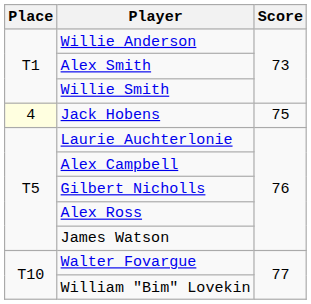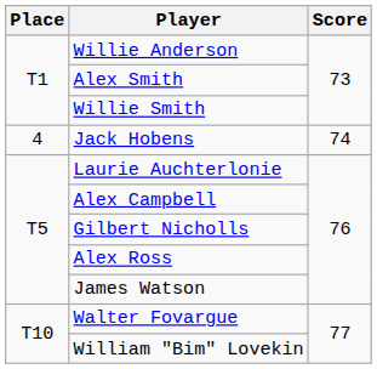 <table class=wikitable>
 <tr>
 <th>Place</th>
 <th>Player</th>
 <th>Score</th>
 </tr>
 <tr>
 <td rowspan=3 align=center>T1</td>
 <td> <a href='#'>Willie Anderson</a></td>
 <td rowspan=3 align=center>73</td>
 </tr>
 <tr>
 <td> <a href='#'>Alex Smith</a></td>
 </tr>
 <tr>
 <td> <a href='#'>Willie Smith</a></td>
 </tr>
 <tr>
-<td align=center style="background: lightyellow;">4</td>
+<td align=center>4</td>
 <td> <a href='#'>Jack Hobens</a></td>
-<td align=center>75</td>
+<td align=center>74</td>
 </tr>
 <tr>
 <td rowspan=5 align=center>T5</td>
 <td> <a href='#'>Laurie Auchterlonie</a></td>
 <td align=center rowspan=5>76</td>
 </tr>
 <tr>
 <td> <a href='#'>Alex Campbell</a></td>
 </tr>
 <tr>
 <td> <a href='#'>Gilbert Nicholls</a></td>
 </tr>
 <tr>
 <td> <a href='#'>Alex Ross</a></td>
 </tr>
 <tr>
 <td>James Watson</td>
 </tr>
 <tr>
 <td rowspan=2 align=center>T10</td>
 <td> <a href='#'>Walter Fovargue</a></td>
 <td rowspan=2 align=center>77</td>
 </tr>
 <tr>
 <td> William "Bim" Lovekin</td>
 </tr>
 </table>
